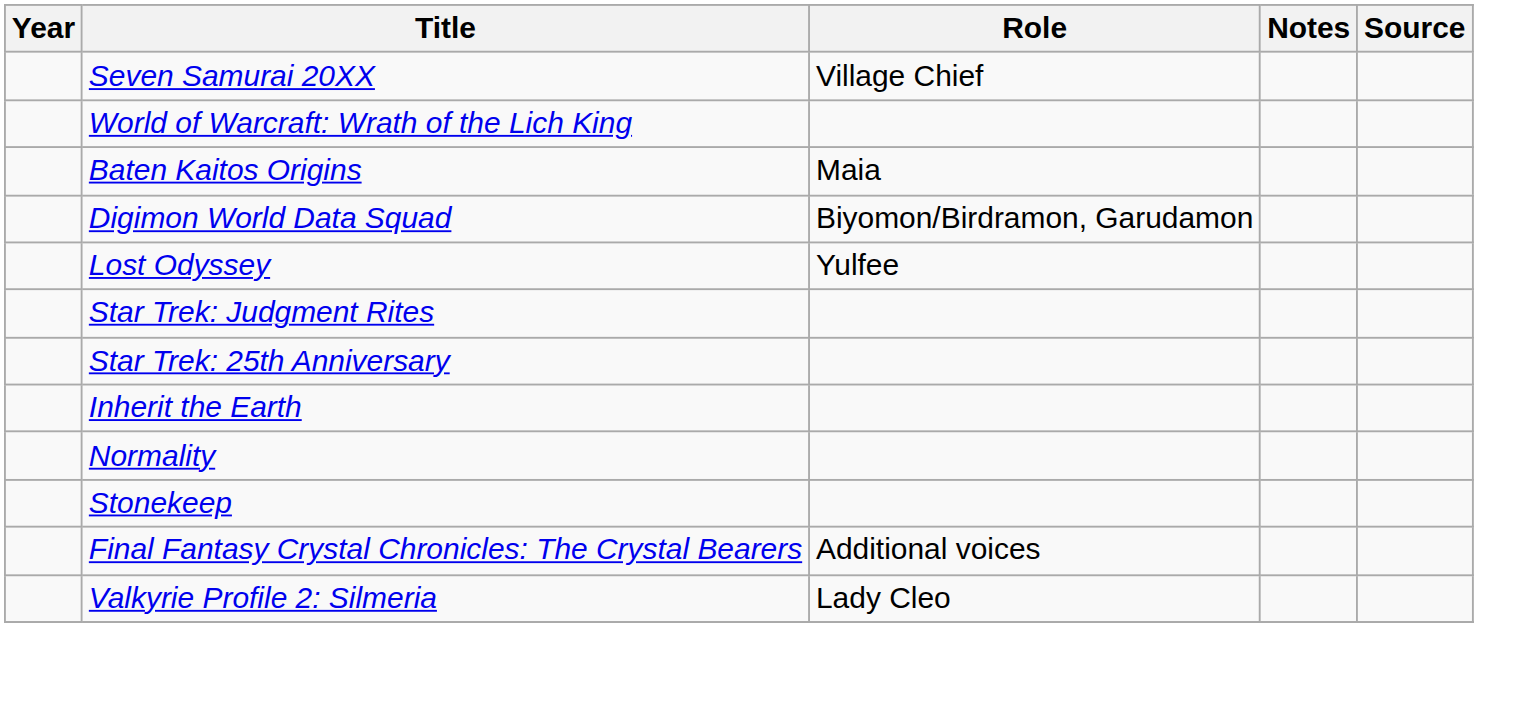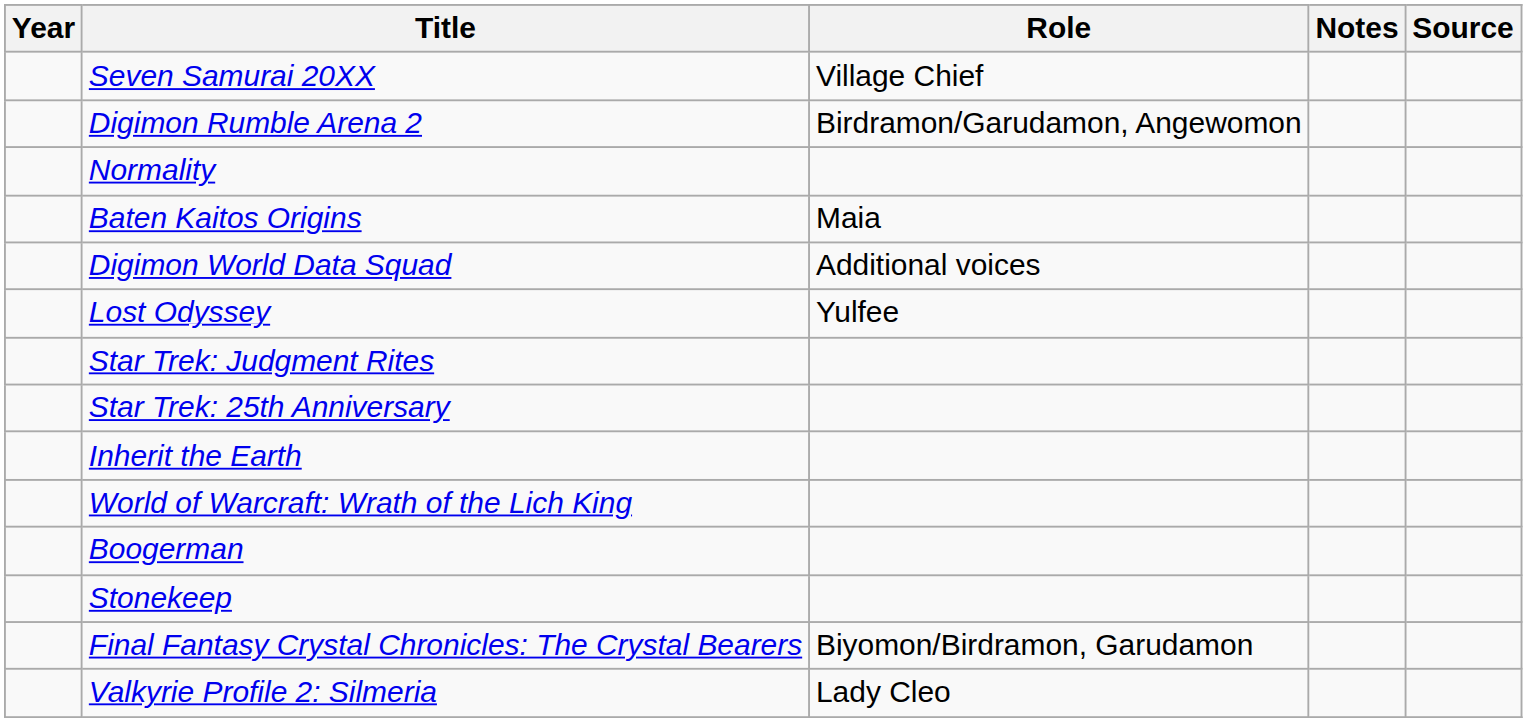 <table class="wikitable sortable plainrowheaders">
 <tr>
 <th>Year</th>
 <th>Title</th>
 <th>Role</th>
 <th class="unsortable">Notes</th>
 <th class="unsortable">Source</th>
 </tr>
 <tr>
 <td></td>
 <td><em><a href='#'>Seven Samurai 20XX</a></em></td>
 <td>Village Chief</td>
 <td></td>
 <td></td>
 </tr>
 <tr>
 <td></td>
-<td><em><a href='#'>World of Warcraft: Wrath of the Lich King</a></em></td>
+<td><em><a href='#'>Digimon Rumble Arena 2</a></em></td>
+<td>Birdramon/Garudamon, Angewomon</td>
+<td></td>
+<td></td>
+</tr>
+<tr>
+<td></td>
+<td><em><a href='#'>Normality</a></em></td>
 <td></td>
 <td></td>
 <td></td>
 </tr>
 <tr>
 <td></td>
 <td><em><a href='#'>Baten Kaitos Origins</a></em></td>
 <td>Maia</td>
 <td></td>
 </tr>
 <tr>
 <td></td>
 <td><em><a href='#'>Digimon World Data Squad</a></em></td>
-<td>Biyomon/Birdramon, Garudamon</td>
+<td>Additional voices</td>
 <td></td>
 <td></td>
 </tr>
 <tr>
 <td></td>
 <td><em><a href='#'>Lost Odyssey</a></em></td>
 <td>Yulfee</td>
 <td></td>
 <td></td>
 </tr>
 <tr>
 <td></td>
 <td><em><a href='#'>Star Trek: Judgment Rites</a></em></td>
 <td></td>
 <td></td>
 <td></td>
 </tr>
 <tr>
 <td></td>
 <td><em><a href='#'>Star Trek: 25th Anniversary</a></em></td>
 <td></td>
 <td></td>
 <td></td>
 </tr>
 <tr>
 <td></td>
 <td><em><a href='#'>Inherit the Earth</a></em></td>
 <td></td>
 <td></td>
 <td></td>
 </tr>
 <tr>
 <td></td>
-<td><em><a href='#'>Normality</a></em></td>
+<td><em><a href='#'>World of Warcraft: Wrath of the Lich King</a></em></td>
+<td></td>
+<td></td>
+<td></td>
+</tr>
+<tr>
+<td></td>
+<td><em><a href='#'>Boogerman</a></em></td>
 <td></td>
 <td></td>
 <td></td>
 </tr>
 <tr>
 <td></td>
 <td><em><a href='#'>Stonekeep</a></em></td>
 <td></td>
 <td></td>
 <td></td>
 </tr>
 <tr>
 <td></td>
 <td><em><a href='#'>Final Fantasy Crystal Chronicles: The Crystal Bearers</a></em></td>
-<td>Additional voices</td>
+<td>Biyomon/Birdramon, Garudamon</td>
 <td></td>
 <td></td>
 </tr>
 <tr>
 <td></td>
 <td><em><a href='#'>Valkyrie Profile 2: Silmeria</a></em></td>
 <td>Lady Cleo</td>
 <td></td>
 <td></td>
 </tr>
 <tr>
 </tr>
 </table>
